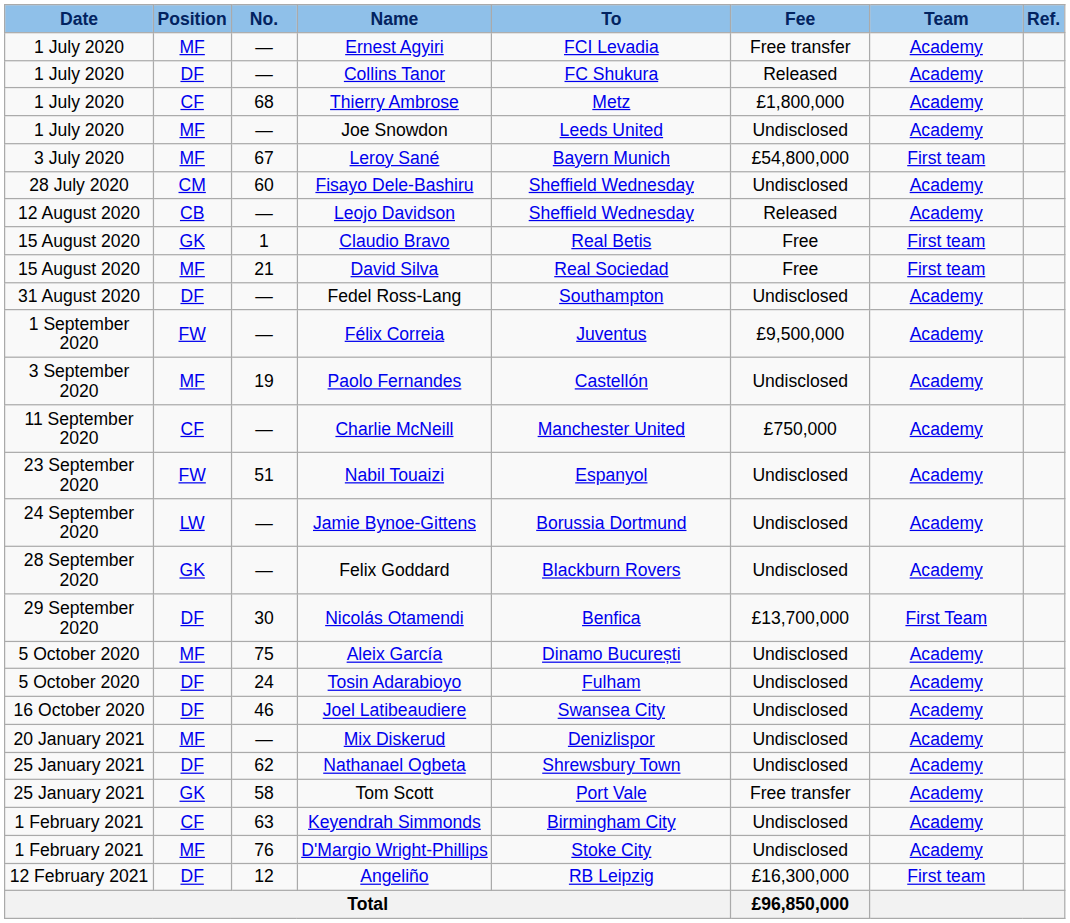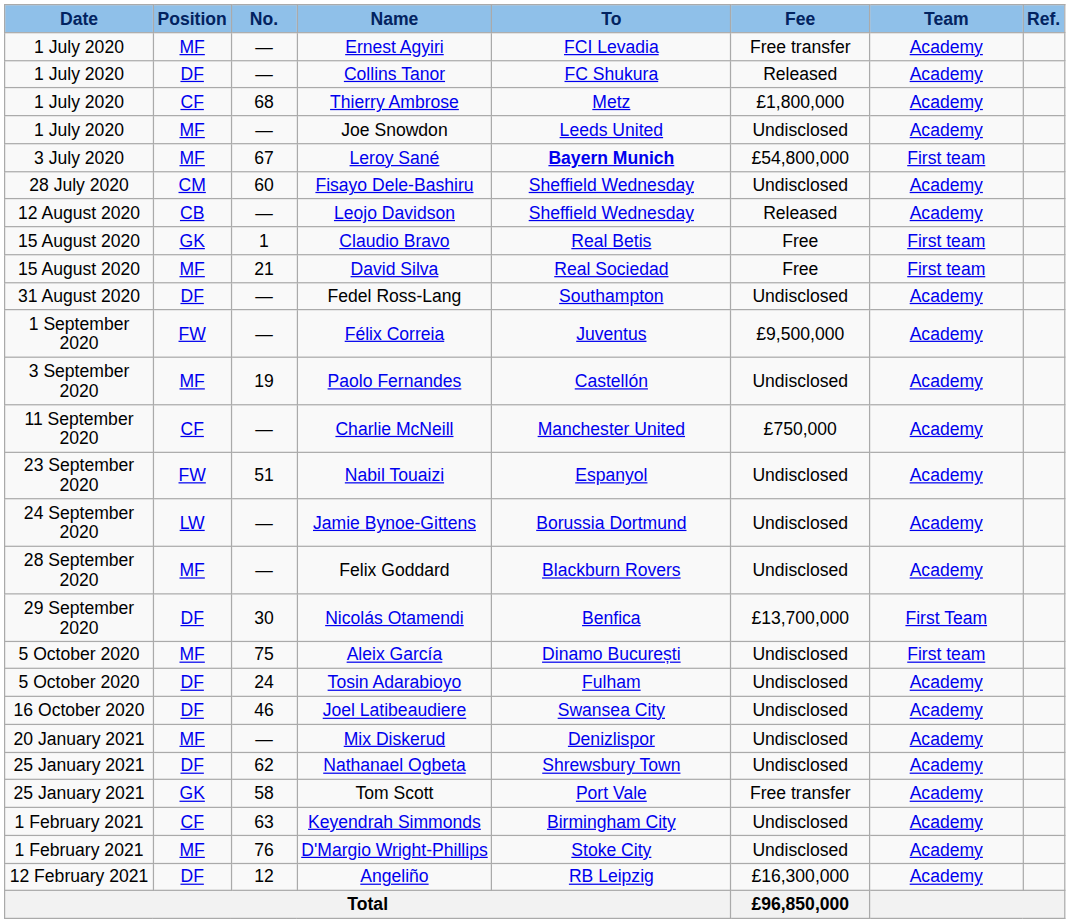 <table class="wikitable" style="text-align:center; font-size:90%; ">
 <tr>
 <th style="background:#8FC0E9; color:#022360; width:120px;">Date</th>
 <th style="background:#8FC0E9; color:#022360; width:50px;">Position</th>
 <th style="background:#8FC0E9; color:#022360; width:50px;">No.</th>
 <th style="background:#8FC0E9; color:#022360; width:160px;">Name</th>
 <th style="background:#8FC0E9; color:#022360; width:200px;">To</th>
 <th style="background:#8FC0E9; color:#022360; width:110px;">Fee</th>
 <th style="background:#8FC0E9; color:#022360; width:125px;">Team</th>
 <th style="background:#8FC0E9; color:#022360; width:25px;">Ref.</th>
 </tr>
 <tr>
 <td>1 July 2020</td>
 <td><a href='#'>MF</a></td>
 <td>—</td>
 <td> <a href='#'>Ernest Agyiri</a></td>
 <td> <a href='#'>FCI Levadia</a></td>
 <td>Free transfer</td>
 <td><a href='#'>Academy</a></td>
 <td></td>
 </tr>
 <tr>
 <td>1 July 2020</td>
 <td><a href='#'>DF</a></td>
 <td>—</td>
 <td> <a href='#'>Collins Tanor</a></td>
 <td> <a href='#'>FC Shukura</a></td>
 <td>Released</td>
 <td><a href='#'>Academy</a></td>
 <td></td>
 </tr>
 <tr>
 <td>1 July 2020</td>
 <td><a href='#'>CF</a></td>
 <td>68</td>
 <td> <a href='#'>Thierry Ambrose</a></td>
 <td> <a href='#'>Metz</a></td>
 <td>£1,800,000</td>
 <td><a href='#'>Academy</a></td>
 <td></td>
 </tr>
 <tr>
 <td>1 July 2020</td>
 <td><a href='#'>MF</a></td>
 <td>—</td>
 <td> Joe Snowdon</td>
 <td><a href='#'>Leeds United</a></td>
 <td>Undisclosed</td>
 <td><a href='#'>Academy</a></td>
 <td></td>
 </tr>
 <tr>
 <td>3 July 2020</td>
 <td><a href='#'>MF</a></td>
 <td>67</td>
 <td> <a href='#'>Leroy Sané</a></td>
-<td> <a href='#'>Bayern Munich</a></td>
+<td><strong> <a href='#'>Bayern Munich</a></strong></td>
 <td>£54,800,000</td>
 <td><a href='#'>First team</a></td>
 <td></td>
 </tr>
 <tr>
 <td>28 July 2020</td>
 <td><a href='#'>CM</a></td>
 <td>60</td>
 <td> <a href='#'>Fisayo Dele-Bashiru</a></td>
 <td><a href='#'>Sheffield Wednesday</a></td>
 <td>Undisclosed</td>
 <td><a href='#'>Academy</a></td>
 <td></td>
 </tr>
 <tr>
 <td>12 August 2020</td>
 <td><a href='#'>CB</a></td>
 <td>—</td>
 <td> <a href='#'>Leojo Davidson</a></td>
 <td><a href='#'>Sheffield Wednesday</a></td>
 <td>Released</td>
 <td><a href='#'>Academy</a></td>
 <td></td>
 </tr>
 <tr>
 <td>15 August 2020</td>
 <td><a href='#'>GK</a></td>
 <td>1</td>
 <td> <a href='#'>Claudio Bravo</a></td>
 <td> <a href='#'>Real Betis</a></td>
 <td>Free</td>
 <td><a href='#'>First team</a></td>
 <td></td>
 </tr>
 <tr>
 <td>15 August 2020</td>
 <td><a href='#'>MF</a></td>
 <td>21</td>
 <td> <a href='#'>David Silva</a></td>
 <td> <a href='#'>Real Sociedad</a></td>
 <td>Free</td>
 <td><a href='#'>First team</a></td>
 <td></td>
 </tr>
 <tr>
 <td>31 August 2020</td>
 <td><a href='#'>DF</a></td>
 <td>—</td>
 <td> Fedel Ross-Lang</td>
 <td><a href='#'>Southampton</a></td>
 <td>Undisclosed</td>
 <td><a href='#'>Academy</a></td>
 <td></td>
 </tr>
 <tr>
 <td>1 September 2020</td>
 <td><a href='#'>FW</a></td>
 <td>—</td>
 <td> <a href='#'>Félix Correia</a></td>
 <td> <a href='#'>Juventus</a></td>
 <td>£9,500,000</td>
 <td><a href='#'>Academy</a></td>
 <td></td>
 </tr>
 <tr>
 <td>3 September 2020</td>
 <td><a href='#'>MF</a></td>
 <td>19</td>
 <td> <a href='#'>Paolo Fernandes</a></td>
 <td> <a href='#'>Castellón</a></td>
 <td>Undisclosed</td>
 <td><a href='#'>Academy</a></td>
 <td></td>
 </tr>
 <tr>
 <td>11 September 2020</td>
 <td><a href='#'>CF</a></td>
 <td>—</td>
 <td> <a href='#'>Charlie McNeill</a></td>
 <td><a href='#'>Manchester United</a></td>
 <td>£750,000</td>
 <td><a href='#'>Academy</a></td>
 <td></td>
 </tr>
 <tr>
 <td>23 September 2020</td>
 <td><a href='#'>FW</a></td>
 <td>51</td>
 <td> <a href='#'>Nabil Touaizi</a></td>
 <td> <a href='#'>Espanyol</a></td>
 <td>Undisclosed</td>
 <td><a href='#'>Academy</a></td>
 <td></td>
 </tr>
 <tr>
 <td>24 September 2020</td>
 <td><a href='#'>LW</a></td>
 <td>—</td>
 <td> <a href='#'>Jamie Bynoe-Gittens</a></td>
 <td> <a href='#'>Borussia Dortmund</a></td>
 <td>Undisclosed</td>
 <td><a href='#'>Academy</a></td>
 <td></td>
 </tr>
 <tr>
 <td>28 September 2020</td>
-<td><a href='#'>GK</a></td>
+<td><a href='#'>MF</a></td>
 <td>—</td>
 <td> Felix Goddard</td>
 <td><a href='#'>Blackburn Rovers</a></td>
 <td>Undisclosed</td>
 <td><a href='#'>Academy</a></td>
 <td></td>
 </tr>
 <tr>
 <td>29 September 2020</td>
 <td><a href='#'>DF</a></td>
 <td>30</td>
 <td> <a href='#'>Nicolás Otamendi</a></td>
 <td> <a href='#'>Benfica</a></td>
 <td>£13,700,000</td>
 <td><a href='#'>First Team</a></td>
 <td></td>
 </tr>
 <tr>
 <td>5 October 2020</td>
 <td><a href='#'>MF</a></td>
 <td>75</td>
 <td> <a href='#'>Aleix García</a></td>
 <td> <a href='#'>Dinamo București</a></td>
 <td>Undisclosed</td>
-<td><a href='#'>Academy</a></td>
+<td><a href='#'>First team</a></td>
 <td></td>
 </tr>
 <tr>
 <td>5 October 2020</td>
 <td><a href='#'>DF</a></td>
 <td>24</td>
 <td> <a href='#'>Tosin Adarabioyo</a></td>
 <td><a href='#'>Fulham</a></td>
 <td>Undisclosed</td>
 <td><a href='#'>Academy</a></td>
 <td></td>
 </tr>
 <tr>
 <td>16 October 2020</td>
 <td><a href='#'>DF</a></td>
 <td>46</td>
 <td> <a href='#'>Joel Latibeaudiere</a></td>
 <td> <a href='#'>Swansea City</a></td>
 <td>Undisclosed</td>
 <td><a href='#'>Academy</a></td>
 <td></td>
 </tr>
 <tr>
 <td>20 January 2021</td>
 <td><a href='#'>MF</a></td>
 <td>—</td>
 <td> <a href='#'>Mix Diskerud</a></td>
 <td> <a href='#'>Denizlispor</a></td>
 <td>Undisclosed</td>
 <td><a href='#'>Academy</a></td>
 <td></td>
 </tr>
 <tr>
 <td>25 January 2021</td>
 <td><a href='#'>DF</a></td>
 <td>62</td>
 <td> <a href='#'>Nathanael Ogbeta</a></td>
 <td><a href='#'>Shrewsbury Town</a></td>
 <td>Undisclosed</td>
 <td><a href='#'>Academy</a></td>
 <td></td>
 </tr>
 <tr>
 <td>25 January 2021</td>
 <td><a href='#'>GK</a></td>
 <td>58</td>
 <td> Tom Scott</td>
 <td><a href='#'>Port Vale</a></td>
 <td>Free transfer</td>
 <td><a href='#'>Academy</a></td>
 <td></td>
 </tr>
 <tr>
 <td>1 February 2021</td>
 <td><a href='#'>CF</a></td>
 <td>63</td>
 <td> <a href='#'>Keyendrah Simmonds</a></td>
 <td><a href='#'>Birmingham City</a></td>
 <td>Undisclosed</td>
 <td><a href='#'>Academy</a></td>
 <td></td>
 </tr>
 <tr>
 <td>1 February 2021</td>
 <td><a href='#'>MF</a></td>
 <td>76</td>
 <td> <a href='#'>D'Margio Wright-Phillips</a></td>
 <td><a href='#'>Stoke City</a></td>
 <td>Undisclosed</td>
 <td><a href='#'>Academy</a></td>
 <td></td>
 </tr>
 <tr>
 <td>12 February 2021</td>
 <td><a href='#'>DF</a></td>
 <td>12</td>
 <td> <a href='#'>Angeliño</a></td>
 <td> <a href='#'>RB Leipzig</a></td>
 <td>£16,300,000</td>
-<td><a href='#'>First team</a></td>
+<td><a href='#'>Academy</a></td>
 <td></td>
 </tr>
 <tr>
 <th colspan="5">Total</th>
 <th colspan="1">£96,850,000</th>
 <th colspan="2"></th>
 </tr>
 </table>
